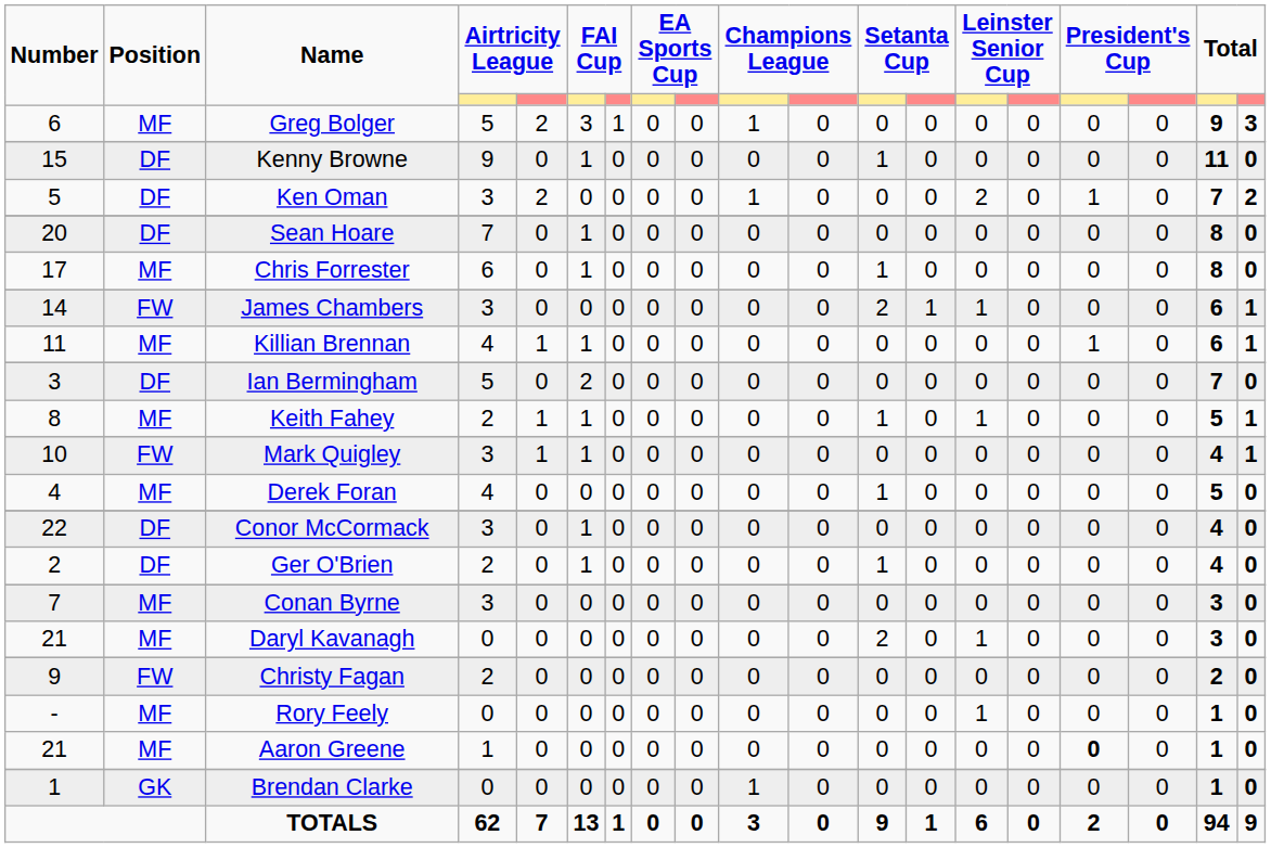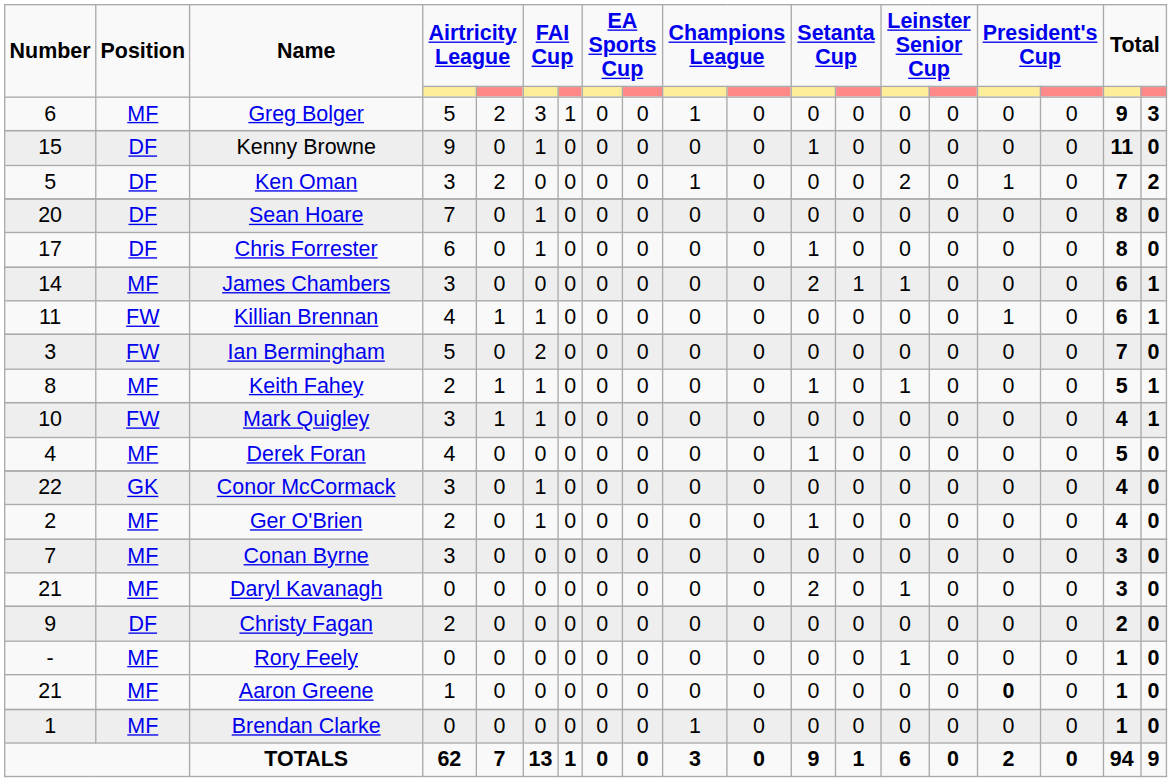 <table class="wikitable" style="text-align:center;">
 <tr style="text-align:center;">
 <td rowspan=2  style="width:5%; "><strong>Number</strong></td>
 <td rowspan=2  style="width:5%; "><strong>Position</strong></td>
 <td rowspan=2  style="width:20%; "><strong>Name</strong></td>
 <td colspan=2><strong><a href='#'>Airtricity League</a></strong></td>
 <td colspan=2><strong><a href='#'>FAI Cup</a></strong></td>
 <td colspan=2><strong><a href='#'>EA Sports Cup</a></strong></td>
 <td colspan=2><strong><a href='#'>Champions League</a></strong></td>
 <td colspan=2><strong><a href='#'>Setanta Cup</a></strong></td>
 <td colspan=2><strong><a href='#'>Leinster Senior Cup</a></strong></td>
 <td colspan=2><strong><a href='#'>President's Cup</a></strong></td>
 <td colspan=2><strong>Total</strong></td>
 </tr>
 <tr>
 <th style="width:60px; background:#fe9;"></th>
 <th style="width:60px; background:#ff8888;"></th>
 <th style="width:60px; background:#fe9;"></th>
 <th style="width:60px; background:#ff8888;"></th>
 <th style="width:60px; background:#fe9;"></th>
 <th style="width:60px; background:#ff8888;"></th>
 <th style="width:60px; background:#fe9;"></th>
 <th style="width:60px; background:#ff8888;"></th>
 <th style="width:60px; background:#fe9;"></th>
 <th style="width:60px; background:#ff8888;"></th>
 <th style="width:60px; background:#fe9;"></th>
 <th style="width:60px; background:#ff8888;"></th>
 <th style="width:60px; background:#fe9;"></th>
 <th style="width:60px; background:#ff8888;"></th>
 <th style="width:60px; background:#fe9;"></th>
 <th style="width:60px; background:#ff8888;"></th>
 </tr>
 <tr>
 <td>6</td>
 <td><a href='#'>MF</a></td>
 <td><a href='#'>Greg Bolger</a></td>
 <td>5</td>
 <td>2</td>
 <td>3</td>
 <td>1</td>
 <td>0</td>
 <td>0</td>
 <td>1</td>
 <td>0</td>
 <td>0</td>
 <td>0</td>
 <td>0</td>
 <td>0</td>
 <td>0</td>
 <td>0</td>
 <td><strong>9</strong></td>
 <td><strong>3</strong></td>
 </tr>
 <tr>
 </tr>
 <tr bgcolor=#EEEEEE>
 <td>15</td>
 <td><a href='#'>DF</a></td>
 <td>Kenny Browne</td>
 <td>9</td>
 <td>0</td>
 <td>1</td>
 <td>0</td>
 <td>0</td>
 <td>0</td>
 <td>0</td>
 <td>0</td>
 <td>1</td>
 <td>0</td>
 <td>0</td>
 <td>0</td>
 <td>0</td>
 <td>0</td>
 <td><strong>11</strong></td>
 <td><strong>0</strong></td>
 </tr>
 <tr>
 <td>5</td>
 <td><a href='#'>DF</a></td>
 <td><a href='#'>Ken Oman</a></td>
 <td>3</td>
 <td>2</td>
 <td>0</td>
 <td>0</td>
 <td>0</td>
 <td>0</td>
 <td>1</td>
 <td>0</td>
 <td>0</td>
 <td>0</td>
 <td>2</td>
 <td>0</td>
 <td>1</td>
 <td>0</td>
 <td><strong>7</strong></td>
 <td><strong>2</strong></td>
 </tr>
 <tr>
 </tr>
 <tr bgcolor=#EEEEEE>
 <td>20</td>
 <td><a href='#'>DF</a></td>
 <td><a href='#'>Sean Hoare</a></td>
 <td>7</td>
 <td>0</td>
 <td>1</td>
 <td>0</td>
 <td>0</td>
 <td>0</td>
 <td>0</td>
 <td>0</td>
 <td>0</td>
 <td>0</td>
 <td>0</td>
 <td>0</td>
 <td>0</td>
 <td>0</td>
 <td><strong>8</strong></td>
 <td><strong>0</strong></td>
 </tr>
 <tr>
 <td>17</td>
-<td><a href='#'>MF</a></td>
+<td><a href='#'>DF</a></td>
 <td><a href='#'>Chris Forrester</a></td>
 <td>6</td>
 <td>0</td>
 <td>1</td>
 <td>0</td>
 <td>0</td>
 <td>0</td>
 <td>0</td>
 <td>0</td>
 <td>1</td>
 <td>0</td>
 <td>0</td>
 <td>0</td>
 <td>0</td>
 <td>0</td>
 <td><strong>8</strong></td>
 <td><strong>0</strong></td>
 </tr>
 <tr>
 </tr>
 <tr bgcolor=#EEEEEE>
 <td>14</td>
-<td><a href='#'>FW</a></td>
+<td><a href='#'>MF</a></td>
 <td><a href='#'>James Chambers</a></td>
 <td>3</td>
 <td>0</td>
 <td>0</td>
 <td>0</td>
 <td>0</td>
 <td>0</td>
 <td>0</td>
 <td>0</td>
 <td>2</td>
 <td>1</td>
 <td>1</td>
 <td>0</td>
 <td>0</td>
 <td>0</td>
 <td><strong>6</strong></td>
 <td><strong>1</strong></td>
 </tr>
 <tr>
 <td>11</td>
-<td><a href='#'>MF</a></td>
+<td><a href='#'>FW</a></td>
 <td><a href='#'>Killian Brennan</a></td>
 <td>4</td>
 <td>1</td>
 <td>1</td>
 <td>0</td>
 <td>0</td>
 <td>0</td>
 <td>0</td>
 <td>0</td>
 <td>0</td>
 <td>0</td>
 <td>0</td>
 <td>0</td>
 <td>1</td>
 <td>0</td>
 <td><strong>6</strong></td>
 <td><strong>1</strong></td>
 </tr>
 <tr>
 </tr>
 <tr bgcolor=#EEEEEE>
 <td>3</td>
-<td><a href='#'>DF</a></td>
+<td><a href='#'>FW</a></td>
 <td><a href='#'>Ian Bermingham</a></td>
 <td>5</td>
 <td>0</td>
 <td>2</td>
 <td>0</td>
 <td>0</td>
 <td>0</td>
 <td>0</td>
 <td>0</td>
 <td>0</td>
 <td>0</td>
 <td>0</td>
 <td>0</td>
 <td>0</td>
 <td>0</td>
 <td><strong>7</strong></td>
 <td><strong>0</strong></td>
 </tr>
 <tr>
 <td>8</td>
 <td><a href='#'>MF</a></td>
 <td><a href='#'>Keith Fahey</a></td>
 <td>2</td>
 <td>1</td>
 <td>1</td>
 <td>0</td>
 <td>0</td>
 <td>0</td>
 <td>0</td>
 <td>0</td>
 <td>1</td>
 <td>0</td>
 <td>1</td>
 <td>0</td>
 <td>0</td>
 <td>0</td>
 <td><strong>5</strong></td>
 <td><strong>1</strong></td>
 </tr>
 <tr>
 </tr>
 <tr bgcolor=#EEEEEE>
 <td>10</td>
 <td><a href='#'>FW</a></td>
 <td><a href='#'>Mark Quigley</a></td>
 <td>3</td>
 <td>1</td>
 <td>1</td>
 <td>0</td>
 <td>0</td>
 <td>0</td>
 <td>0</td>
 <td>0</td>
 <td>0</td>
 <td>0</td>
 <td>0</td>
 <td>0</td>
 <td>0</td>
 <td>0</td>
 <td><strong>4</strong></td>
 <td><strong>1</strong></td>
 </tr>
 <tr>
 <td>4</td>
 <td><a href='#'>MF</a></td>
 <td><a href='#'>Derek Foran</a></td>
 <td>4</td>
 <td>0</td>
 <td>0</td>
 <td>0</td>
 <td>0</td>
 <td>0</td>
 <td>0</td>
 <td>0</td>
 <td>1</td>
 <td>0</td>
 <td>0</td>
 <td>0</td>
 <td>0</td>
 <td>0</td>
 <td><strong>5</strong></td>
 <td><strong>0</strong></td>
 </tr>
 <tr>
 </tr>
 <tr bgcolor=#EEEEEE>
 <td>22</td>
-<td><a href='#'>DF</a></td>
+<td><a href='#'>GK</a></td>
 <td><a href='#'>Conor McCormack</a></td>
 <td>3</td>
 <td>0</td>
 <td>1</td>
 <td>0</td>
 <td>0</td>
 <td>0</td>
 <td>0</td>
 <td>0</td>
 <td>0</td>
 <td>0</td>
 <td>0</td>
 <td>0</td>
 <td>0</td>
 <td>0</td>
 <td><strong>4</strong></td>
 <td><strong>0</strong></td>
 </tr>
 <tr>
 <td>2</td>
-<td><a href='#'>DF</a></td>
+<td><a href='#'>MF</a></td>
 <td><a href='#'>Ger O'Brien</a></td>
 <td>2</td>
 <td>0</td>
 <td>1</td>
 <td>0</td>
 <td>0</td>
 <td>0</td>
 <td>0</td>
 <td>0</td>
 <td>1</td>
 <td>0</td>
 <td>0</td>
 <td>0</td>
 <td>0</td>
 <td>0</td>
 <td><strong>4</strong></td>
 <td><strong>0</strong></td>
 </tr>
 <tr>
 </tr>
 <tr bgcolor=#EEEEEE>
 <td>7</td>
 <td><a href='#'>MF</a></td>
 <td><a href='#'>Conan Byrne</a></td>
 <td>3</td>
 <td>0</td>
 <td>0</td>
 <td>0</td>
 <td>0</td>
 <td>0</td>
 <td>0</td>
 <td>0</td>
 <td>0</td>
 <td>0</td>
 <td>0</td>
 <td>0</td>
 <td>0</td>
 <td>0</td>
 <td><strong>3</strong></td>
 <td><strong>0</strong></td>
 </tr>
 <tr>
 <td>21</td>
 <td><a href='#'>MF</a></td>
 <td><a href='#'>Daryl Kavanagh</a></td>
 <td>0</td>
 <td>0</td>
 <td>0</td>
 <td>0</td>
 <td>0</td>
 <td>0</td>
 <td>0</td>
 <td>0</td>
 <td>2</td>
 <td>0</td>
 <td>1</td>
 <td>0</td>
 <td>0</td>
 <td>0</td>
 <td><strong>3</strong></td>
 <td><strong>0</strong></td>
 </tr>
 <tr>
 </tr>
 <tr bgcolor=#EEEEEE>
 <td>9</td>
-<td><a href='#'>FW</a></td>
+<td><a href='#'>DF</a></td>
 <td><a href='#'>Christy Fagan</a></td>
 <td>2</td>
 <td>0</td>
 <td>0</td>
 <td>0</td>
 <td>0</td>
 <td>0</td>
 <td>0</td>
 <td>0</td>
 <td>0</td>
 <td>0</td>
 <td>0</td>
 <td>0</td>
 <td>0</td>
 <td>0</td>
 <td><strong>2</strong></td>
 <td><strong>0</strong></td>
 </tr>
 <tr>
 <td>-</td>
 <td><a href='#'>MF</a></td>
 <td><a href='#'>Rory Feely</a></td>
 <td>0</td>
 <td>0</td>
 <td>0</td>
 <td>0</td>
 <td>0</td>
 <td>0</td>
 <td>0</td>
 <td>0</td>
 <td>0</td>
 <td>0</td>
 <td>1</td>
 <td>0</td>
 <td>0</td>
 <td>0</td>
 <td><strong>1</strong></td>
 <td><strong>0</strong></td>
 </tr>
 <tr>
 <td>21</td>
 <td><a href='#'>MF</a></td>
 <td><a href='#'>Aaron Greene</a></td>
 <td>1</td>
 <td>0</td>
 <td>0</td>
 <td>0</td>
 <td>0</td>
 <td>0</td>
 <td>0</td>
 <td>0</td>
 <td>0</td>
 <td>0</td>
 <td>0</td>
 <td>0</td>
 <td><strong>0</strong></td>
 <td>0</td>
 <td><strong>1</strong></td>
 <td><strong>0</strong></td>
 </tr>
 <tr>
 </tr>
 <tr bgcolor=#EEEEEE>
 <td>1</td>
-<td><a href='#'>GK</a></td>
+<td><a href='#'>MF</a></td>
 <td><a href='#'>Brendan Clarke</a></td>
 <td>0</td>
 <td>0</td>
 <td>0</td>
 <td>0</td>
 <td>0</td>
 <td>0</td>
 <td>1</td>
 <td>0</td>
 <td>0</td>
 <td>0</td>
 <td>0</td>
 <td>0</td>
 <td>0</td>
 <td>0</td>
 <td><strong>1</strong></td>
 <td><strong>0</strong></td>
 </tr>
 <tr>
 <td colspan=2></td>
 <td><strong>TOTALS</strong></td>
 <td><strong>62</strong></td>
 <td><strong>7</strong></td>
 <td><strong>13</strong></td>
 <td><strong>1</strong></td>
 <td><strong>0</strong></td>
 <td><strong>0</strong></td>
 <td><strong>3</strong></td>
 <td><strong>0</strong></td>
 <td><strong>9</strong></td>
 <td><strong>1</strong></td>
 <td><strong>6</strong></td>
 <td><strong>0</strong></td>
 <td><strong>2</strong></td>
 <td><strong>0</strong></td>
 <td><strong>94</strong></td>
 <td><strong>9</strong></td>
 </tr>
 </table>
